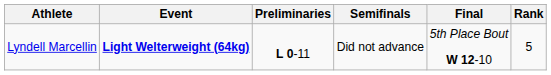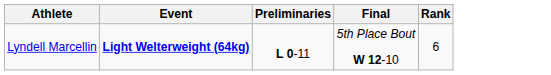 <table class="wikitable" border="1" style="font-size:90%">
 <tr>
 <th>Athlete</th>
 <th>Event</th>
 <th>Preliminaries</th>
-<th>Semifinals</th>
 <th>Final</th>
 <th>Rank</th>
 </tr>
 <tr>
 <td><a href='#'>Lyndell Marcellin</a></td>
 <td><strong><a href='#'>Light Welterweight (64kg)</a></strong></td>
 <td align=center> <br> <strong>L</strong> <strong>0</strong>-11</td>
-<td align=center>Did not advance</td>
 <td align=center><em>5th Place Bout</em><br> <br> <strong>W</strong> <strong>12</strong>-10</td>
-<td align=center>5</td>
+<td align=center>6</td>
 </tr>
 </table>
